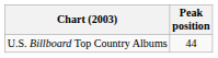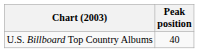 <table class="wikitable">
 <tr>
 <th>Chart (2003)</th>
 <th>Peak<br>position</th>
 </tr>
 <tr>
 <td>U.S. <em>Billboard</em> Top Country Albums</td>
-<td align="center">44</td>
+<td align="center">40</td>
 </tr>
 </table>
